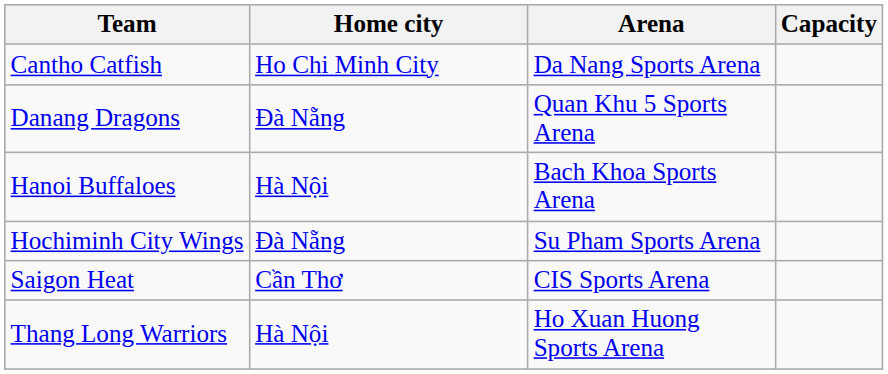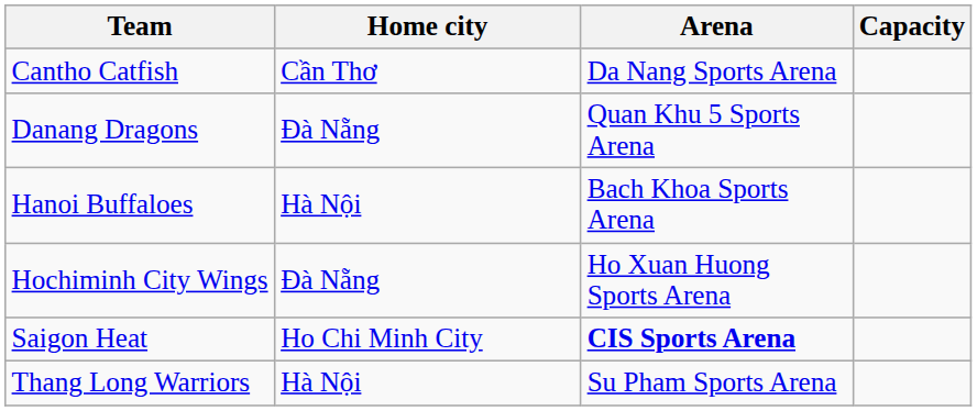 <table class="wikitable sortable">
 <tr>
 <th>Team</th>
 <th width=170>Home city</th>
 <th width=150>Arena</th>
 <th>Capacity</th>
 </tr>
 <tr>
 <td><a href='#'>Cantho Catfish</a></td>
-<td><a href='#'>Ho Chi Minh City</a></td>
+<td><a href='#'>Cần Thơ</a></td>
 <td><a href='#'>Da Nang Sports Arena</a></td>
 <td style="text-align:center"></td>
 </tr>
 <tr>
 <td><a href='#'>Danang Dragons</a></td>
 <td><a href='#'>Đà Nẵng</a></td>
 <td><a href='#'>Quan Khu 5 Sports Arena</a></td>
 <td style="text-align:center"></td>
 </tr>
 <tr>
 <td><a href='#'>Hanoi Buffaloes</a></td>
 <td><a href='#'>Hà Nội</a></td>
 <td><a href='#'>Bach Khoa Sports Arena</a></td>
 <td style="text-align:center"></td>
 </tr>
 <tr>
 <td><a href='#'>Hochiminh City Wings</a></td>
 <td><a href='#'>Đà Nẵng</a></td>
-<td><a href='#'>Su Pham Sports Arena</a></td>
+<td><a href='#'>Ho Xuan Huong Sports Arena</a></td>
 <td style="text-align:center"></td>
 </tr>
 <tr>
 <td><a href='#'>Saigon Heat</a></td>
-<td><a href='#'>Cần Thơ</a></td>
-<td><a href='#'>CIS Sports Arena</a></td>
+<td><a href='#'>Ho Chi Minh City</a></td>
+<td><strong><a href='#'>CIS Sports Arena</a></strong></td>
 <td style="text-align:center"></td>
 </tr>
 <tr>
 <td><a href='#'>Thang Long Warriors</a></td>
 <td><a href='#'>Hà Nội</a></td>
-<td><a href='#'>Ho Xuan Huong Sports Arena</a></td>
+<td><a href='#'>Su Pham Sports Arena</a></td>
 <td style="text-align:center"></td>
 </tr>
 </table>
